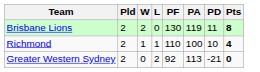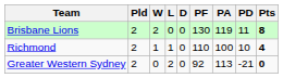 <table class="wikitable">
 <tr>
 <th>Team</th>
 <th>Pld</th>
 <th>W</th>
 <th>L</th>
+<th>D</th>
 <th>PF</th>
 <th>PA</th>
 <th>PD</th>
 <th>Pts</th>
 </tr>
 <tr>
 <td style="background: #ccffcc;"><a href='#'>Brisbane Lions</a></td>
 <td style="background: #ccffcc;">2</td>
 <td style="background: #ccffcc;">2</td>
+<td style="background: #ccffcc;">0</td>
 <td style="background: #ccffcc;">0</td>
 <td style="background: #ccffcc;">130</td>
 <td style="background: #ccffcc;">119</td>
 <td style="background: #ccffcc;">11</td>
 <td style="background: #ccffcc;"><strong>8</strong></td>
 </tr>
 <tr>
 <td><a href='#'>Richmond</a></td>
 <td>2</td>
 <td>1</td>
 <td>1</td>
+<td>0</td>
 <td>110</td>
 <td>100</td>
 <td>10</td>
 <td><strong>4</strong></td>
 </tr>
 <tr>
 <td><a href='#'>Greater Western Sydney</a></td>
 <td>2</td>
 <td>0</td>
 <td>2</td>
+<td>0</td>
 <td>92</td>
 <td>113</td>
 <td>-21</td>
 <td><strong>0</strong></td>
 </tr>
 </table>
